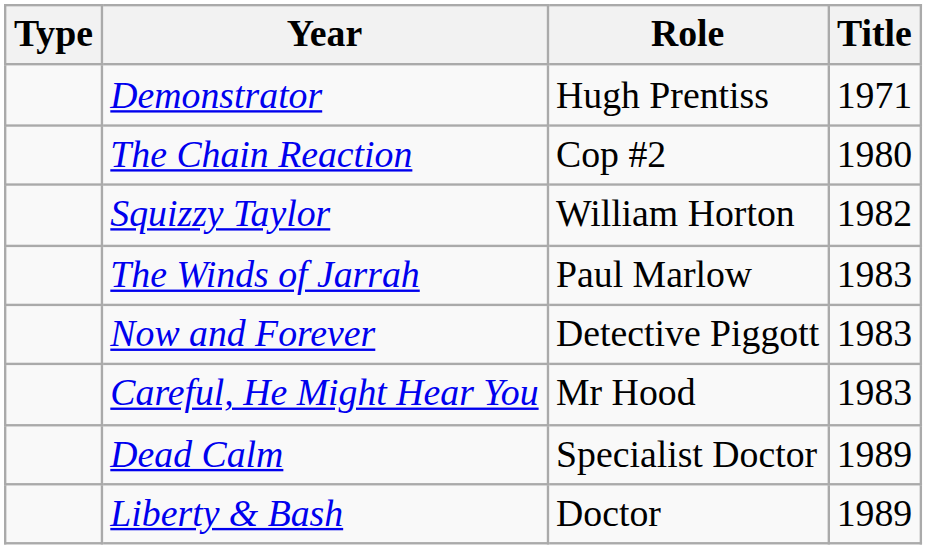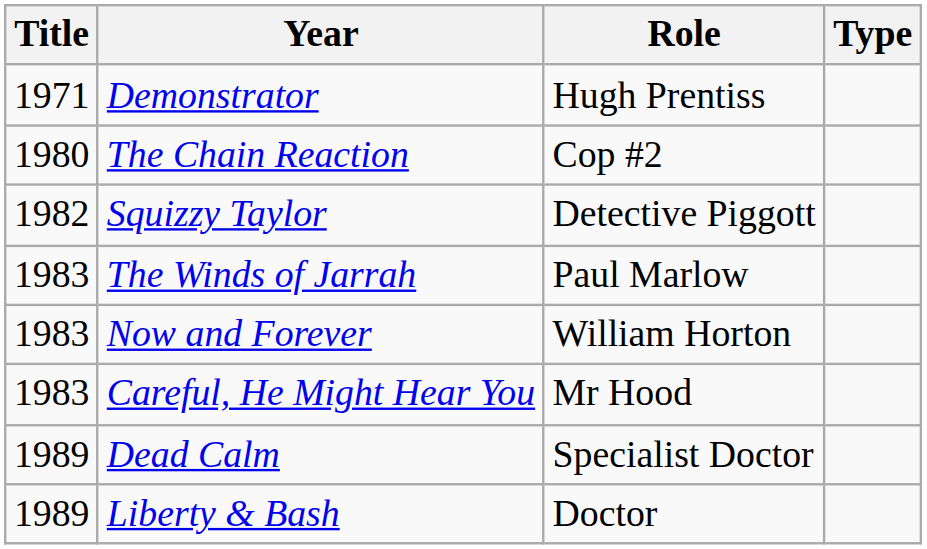 <table class="wikitable">
 <tr>
-<th>Type</th>
+<th>Title</th>
 <th>Year</th>
 <th>Role</th>
-<th>Title</th>
+<th>Type</th>
 </tr>
 <tr>
-<td></td>
+<td>1971</td>
 <td><em><a href='#'>Demonstrator</a></em></td>
 <td>Hugh Prentiss</td>
-<td>1971</td>
+<td></td>
 </tr>
 <tr>
-<td></td>
+<td>1980</td>
 <td><em><a href='#'>The Chain Reaction</a></em></td>
 <td>Cop #2</td>
-<td>1980</td>
+<td></td>
 </tr>
 <tr>
+<td>1982</td>
+<td><em><a href='#'>Squizzy Taylor</a></em></td>
+<td>Detective Piggott</td>
 <td></td>
-<td><em><a href='#'>Squizzy Taylor</a></em></td>
-<td>William Horton</td>
-<td>1982</td>
 </tr>
 <tr>
-<td></td>
+<td>1983</td>
 <td><em><a href='#'>The Winds of Jarrah</a></em></td>
 <td>Paul Marlow</td>
-<td>1983</td>
+<td></td>
 </tr>
 <tr>
+<td>1983</td>
+<td><em><a href='#'>Now and Forever</a></em></td>
+<td>William Horton</td>
 <td></td>
-<td><em><a href='#'>Now and Forever</a></em></td>
-<td>Detective Piggott</td>
-<td>1983</td>
 </tr>
 <tr>
-<td></td>
+<td>1983</td>
 <td><em><a href='#'>Careful, He Might Hear You</a></em></td>
 <td>Mr Hood</td>
-<td>1983</td>
+<td></td>
 </tr>
 <tr>
-<td></td>
+<td>1989</td>
 <td><em><a href='#'>Dead Calm</a></em></td>
 <td>Specialist Doctor</td>
-<td>1989</td>
+<td></td>
 </tr>
 <tr>
-<td></td>
+<td>1989</td>
 <td><em><a href='#'>Liberty & Bash</a></em></td>
 <td>Doctor</td>
-<td>1989</td>
+<td></td>
 </tr>
 </table>
